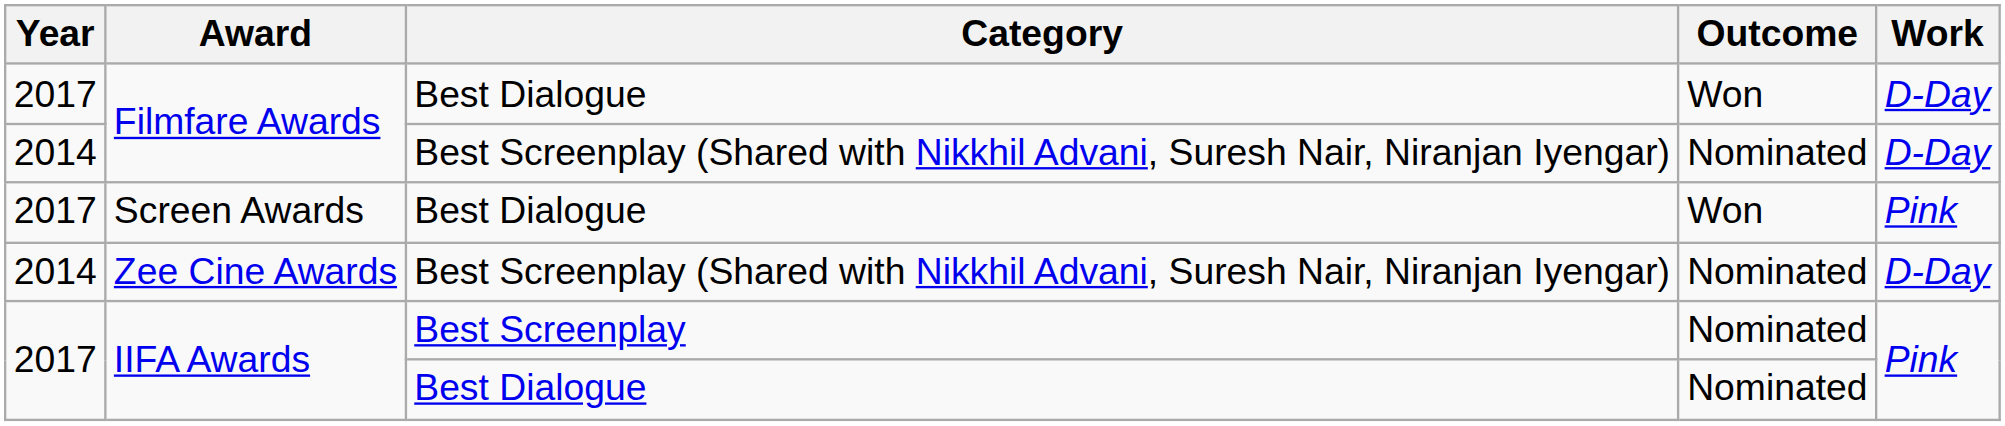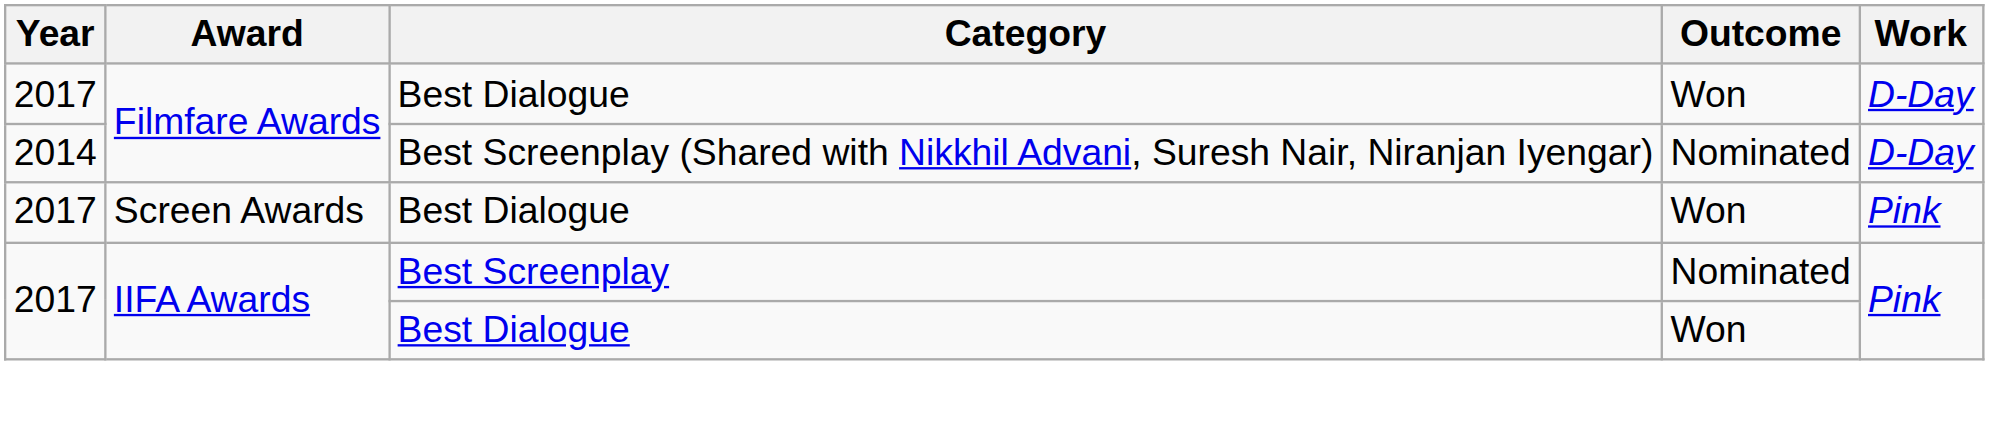 <table class="wikitable">
 <tr>
 <th>Year</th>
 <th>Award</th>
 <th>Category</th>
 <th>Outcome</th>
 <th>Work</th>
 </tr>
 <tr>
 <td>2017</td>
 <td rowspan="2"><a href='#'>Filmfare Awards</a></td>
 <td>Best Dialogue</td>
 <td>Won</td>
 <td><a href='#'><em>D-Day</em></a></td>
 </tr>
 <tr>
 <td>2014</td>
 <td>Best Screenplay (Shared with <a href='#'>Nikkhil Advani</a>, Suresh Nair, Niranjan Iyengar)</td>
 <td>Nominated</td>
 <td><a href='#'><em>D-Day</em></a></td>
 </tr>
 <tr>
 <td>2017</td>
 <td>Screen Awards</td>
 <td>Best Dialogue</td>
 <td>Won</td>
 <td><a href='#'><em>Pink</em></a></td>
 </tr>
 <tr>
-<td>2014</td>
-<td><a href='#'>Zee Cine Awards</a></td>
-<td>Best Screenplay (Shared with <a href='#'>Nikkhil Advani</a>, Suresh Nair, Niranjan Iyengar)</td>
-<td>Nominated</td>
-<td><a href='#'><em>D-Day</em></a></td>
-</tr>
-<tr>
 <td rowspan="2">2017</td>
 <td rowspan="2"><a href='#'>IIFA Awards</a></td>
 <td><a href='#'>Best Screenplay</a></td>
 <td>Nominated</td>
 <td rowspan="2"><a href='#'><em>Pink</em></a></td>
 </tr>
 <tr>
 <td><a href='#'>Best Dialogue</a></td>
-<td>Nominated</td>
+<td>Won</td>
 </tr>
 </table>
